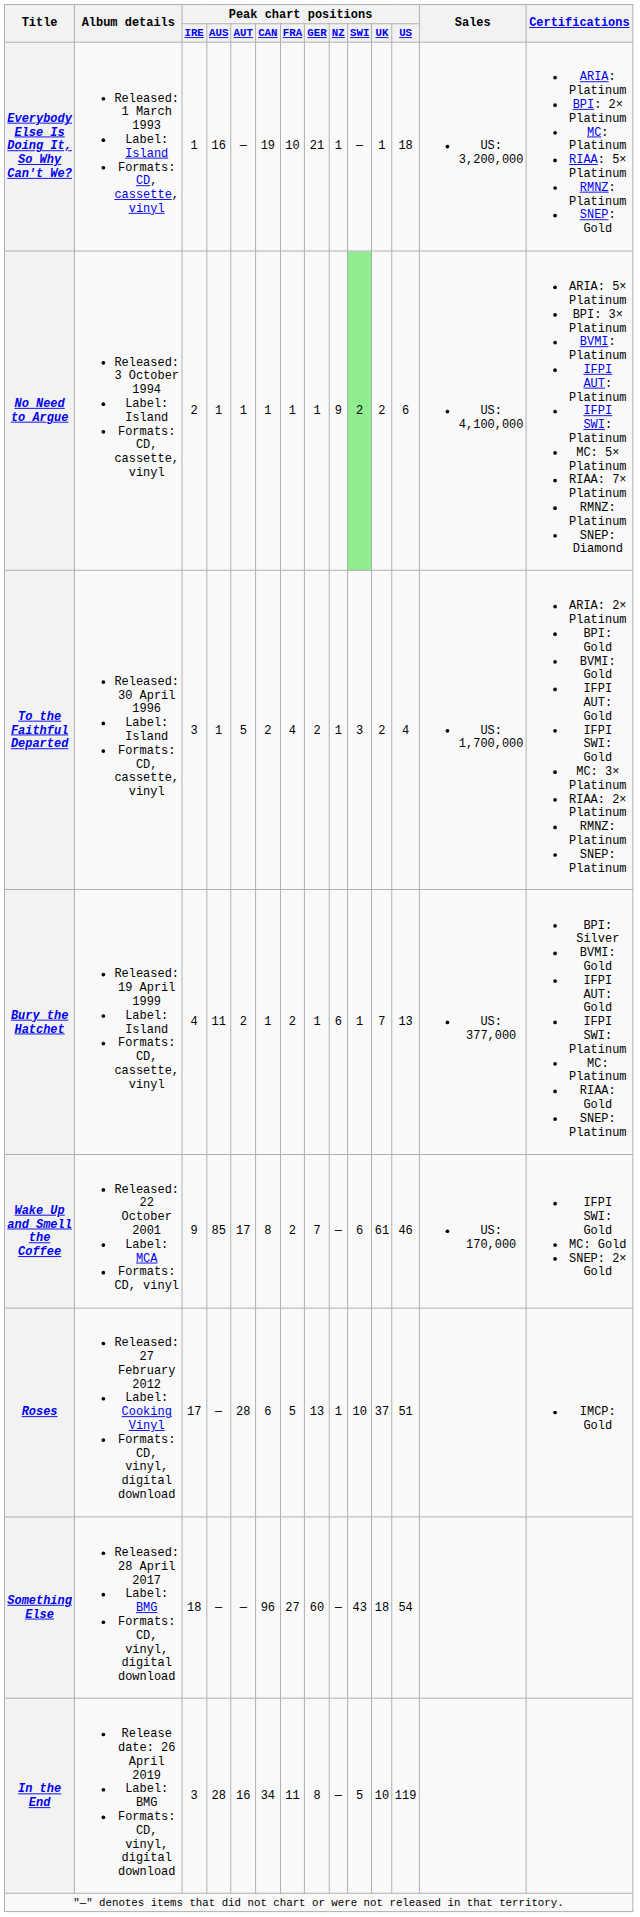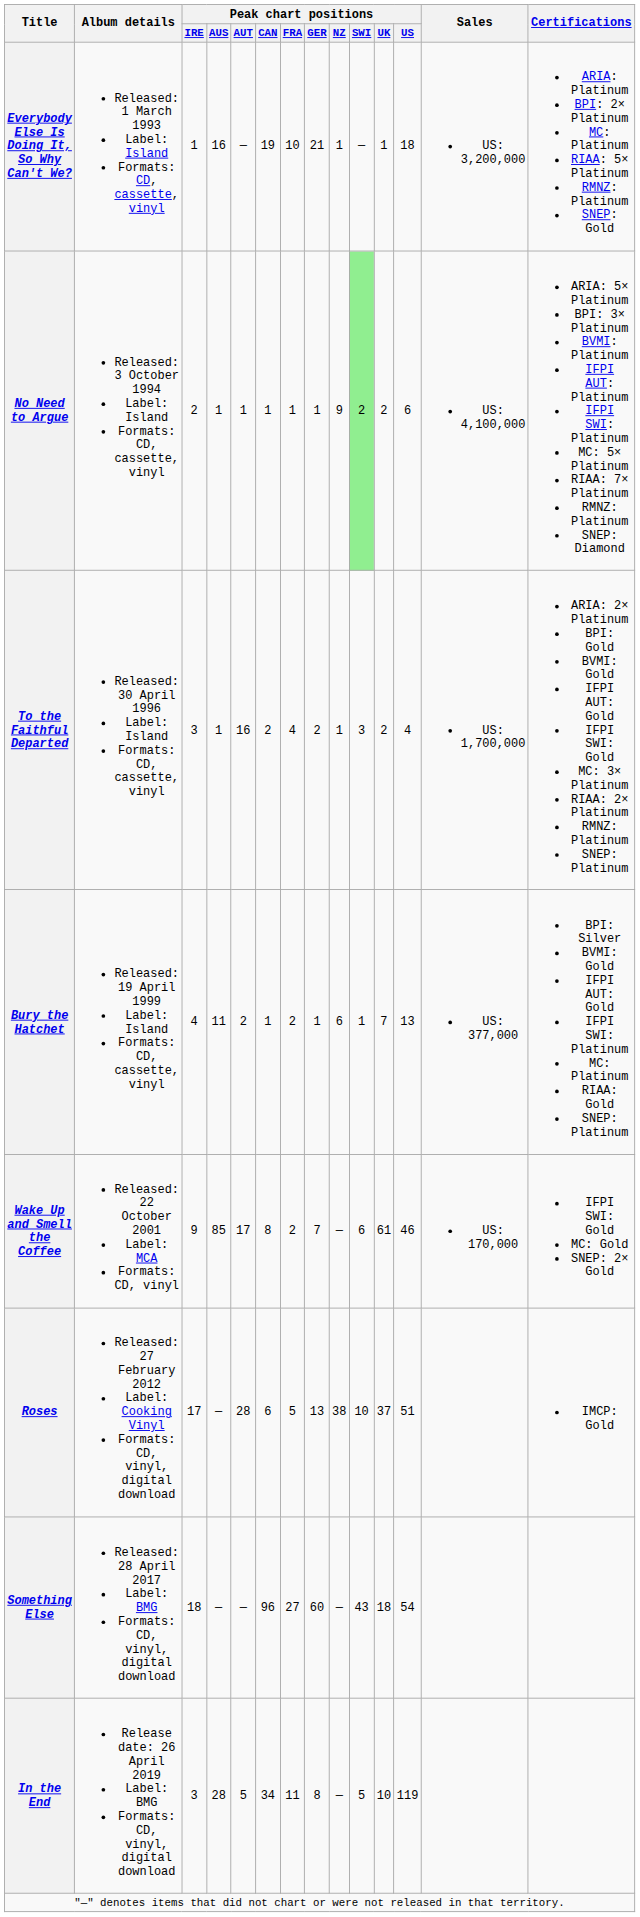 <table class="wikitable plainrowheaders" style="text-align:center;">
 <tr>
 <th scope="col" rowspan="2" style="width:16em;">Title</th>
 <th scope="col" rowspan="2" style="width:16em;">Album details</th>
 <th scope="col" colspan="10">Peak chart positions</th>
 <th rowspan="2">Sales</th>
 <th rowspan="2" style="width:12em;"><a href='#'>Certifications</a></th>
 </tr>
 <tr>
 <th style="width:2em;font-size:90%;"><a href='#'>IRE</a><br></th>
 <th style="width:2em;font-size:90%;"><a href='#'>AUS</a><br></th>
 <th style="width:2em;font-size:90%;"><a href='#'>AUT</a><br></th>
 <th style="width:2em;font-size:90%;"><a href='#'>CAN</a><br></th>
 <th style="width:2em;font-size:90%;"><a href='#'>FRA</a><br></th>
 <th style="width:2em;font-size:90%;"><a href='#'>GER</a><br></th>
 <th style="width:2em;font-size:90%;"><a href='#'>NZ</a><br></th>
 <th style="width:2em;font-size:90%;"><a href='#'>SWI</a><br></th>
 <th style="width:2em;font-size:90%;"><a href='#'>UK</a><br></th>
 <th style="width:2em;font-size:90%;"><a href='#'>US</a><br></th>
 </tr>
 <tr>
 <th scope="row"><em><a href='#'>Everybody Else Is Doing It, So Why Can't We?</a></em></th>
 <td><br><ul><li>Released: 1 March 1993</li><li>Label: <a href='#'>Island</a></li><li>Formats: <a href='#'>CD</a>, <a href='#'>cassette</a>, <a href='#'>vinyl</a></li></ul></td>
 <td>1</td>
 <td>16</td>
 <td>—</td>
 <td>19</td>
 <td>10</td>
 <td>21</td>
 <td>1</td>
 <td>—</td>
 <td>1</td>
 <td>18</td>
 <td><br><ul><li>US: 3,200,000</li></ul></td>
 <td><br><ul><li><a href='#'>ARIA</a>: Platinum</li><li><a href='#'>BPI</a>: 2× Platinum</li><li><a href='#'>MC</a>: Platinum</li><li><a href='#'>RIAA</a>: 5× Platinum</li><li><a href='#'>RMNZ</a>: Platinum</li><li><a href='#'>SNEP</a>: Gold</li></ul></td>
 </tr>
 <tr>
 <th scope="row"><em><a href='#'>No Need to Argue</a></em></th>
 <td><br><ul><li>Released: 3 October 1994</li><li>Label: Island</li><li>Formats: CD, cassette, vinyl</li></ul></td>
 <td>2</td>
 <td>1</td>
 <td>1</td>
 <td>1</td>
 <td>1</td>
 <td>1</td>
 <td>9</td>
 <td style="background: lightgreen;">2</td>
 <td>2</td>
 <td>6</td>
 <td><br><ul><li>US: 4,100,000</li></ul></td>
 <td><br><ul><li>ARIA: 5× Platinum</li><li>BPI: 3× Platinum</li><li><a href='#'>BVMI</a>: Platinum</li><li><a href='#'>IFPI AUT</a>: Platinum</li><li><a href='#'>IFPI SWI</a>: Platinum</li><li>MC: 5× Platinum</li><li>RIAA: 7× Platinum</li><li>RMNZ: Platinum</li><li>SNEP: Diamond</li></ul></td>
 </tr>
 <tr>
 <th scope="row"><em><a href='#'>To the Faithful Departed</a></em></th>
 <td><br><ul><li>Released: 30 April 1996</li><li>Label: Island</li><li>Formats: CD, cassette, vinyl</li></ul></td>
 <td>3</td>
 <td>1</td>
-<td>5</td>
+<td>16</td>
 <td>2</td>
 <td>4</td>
 <td>2</td>
 <td>1</td>
 <td>3</td>
 <td>2</td>
 <td>4</td>
 <td><br><ul><li>US: 1,700,000</li></ul></td>
 <td><br><ul><li>ARIA: 2× Platinum</li><li>BPI: Gold</li><li>BVMI: Gold</li><li>IFPI AUT: Gold</li><li>IFPI SWI: Gold</li><li>MC: 3× Platinum</li><li>RIAA: 2× Platinum</li><li>RMNZ: Platinum</li><li>SNEP: Platinum</li></ul></td>
 </tr>
 <tr>
 <th scope="row"><em><a href='#'>Bury the Hatchet</a></em></th>
 <td><br><ul><li>Released: 19 April 1999</li><li>Label: Island</li><li>Formats: CD, cassette, vinyl</li></ul></td>
 <td>4</td>
 <td>11</td>
 <td>2</td>
 <td>1</td>
 <td>2</td>
 <td>1</td>
 <td>6</td>
 <td>1</td>
 <td>7</td>
 <td>13</td>
 <td><br><ul><li>US: 377,000</li></ul></td>
 <td><br><ul><li>BPI: Silver</li><li>BVMI: Gold</li><li>IFPI AUT: Gold</li><li>IFPI SWI: Platinum</li><li>MC: Platinum</li><li>RIAA: Gold</li><li>SNEP: Platinum</li></ul></td>
 </tr>
 <tr>
 <th scope="row"><em><a href='#'>Wake Up and Smell the Coffee</a></em></th>
 <td><br><ul><li>Released: 22 October 2001</li><li>Label: <a href='#'>MCA</a></li><li>Formats: CD, vinyl</li></ul></td>
 <td>9</td>
 <td>85</td>
 <td>17</td>
 <td>8</td>
 <td>2</td>
 <td>7</td>
 <td>—</td>
 <td>6</td>
 <td>61</td>
 <td>46</td>
 <td><br><ul><li>US: 170,000</li></ul></td>
 <td><br><ul><li>IFPI SWI: Gold</li><li>MC: Gold</li><li>SNEP: 2× Gold</li></ul></td>
 </tr>
 <tr>
 <th scope="row"><em><a href='#'>Roses</a></em></th>
 <td><br><ul><li>Released: 27 February 2012</li><li>Label: <a href='#'>Cooking Vinyl</a></li><li>Formats: CD, vinyl, digital download</li></ul></td>
 <td>17</td>
 <td>—</td>
 <td>28</td>
 <td>6</td>
 <td>5</td>
 <td>13</td>
-<td>1</td>
+<td>38</td>
 <td>10</td>
 <td>37</td>
 <td>51</td>
 <td></td>
 <td><br><ul><li>IMCP: Gold</li></ul></td>
 </tr>
 <tr>
 <th scope="row"><em><a href='#'>Something Else</a></em></th>
 <td><br><ul><li>Released: 28 April 2017</li><li>Label: <a href='#'>BMG</a></li><li>Formats: CD, vinyl, digital download</li></ul></td>
 <td>18</td>
 <td>—</td>
 <td>—</td>
 <td>96</td>
 <td>27</td>
 <td>60</td>
 <td>—</td>
 <td>43</td>
 <td>18</td>
 <td>54</td>
 <td></td>
 <td></td>
 </tr>
 <tr>
 <th scope="row"><em><a href='#'>In the End</a></em></th>
 <td><br><ul><li>Release date: 26 April 2019</li><li>Label: BMG</li><li>Formats: CD, vinyl, digital download</li></ul></td>
 <td>3</td>
 <td>28</td>
-<td>16</td>
+<td>5</td>
 <td>34</td>
 <td>11</td>
 <td>8</td>
 <td>—</td>
 <td>5</td>
 <td>10</td>
 <td>119</td>
 <td></td>
 <td></td>
 </tr>
 <tr>
 <td colspan="16" style="font-size:90%">"—" denotes items that did not chart or were not released in that territory.</td>
 </tr>
 </table>
